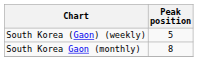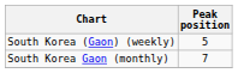 <table class="wikitable sortable">
 <tr>
 <th>Chart</th>
 <th>Peak<br>position</th>
 </tr>
 <tr>
 <td>South Korea (<a href='#'>Gaon</a>) (weekly)</td>
 <td align=center>5</td>
 </tr>
 <tr>
 <td>South Korea <a href='#'>Gaon</a> (monthly)</td>
-<td align=center>8</td>
+<td align=center>7</td>
 </tr>
 <tr>
 </tr>
 </table>
